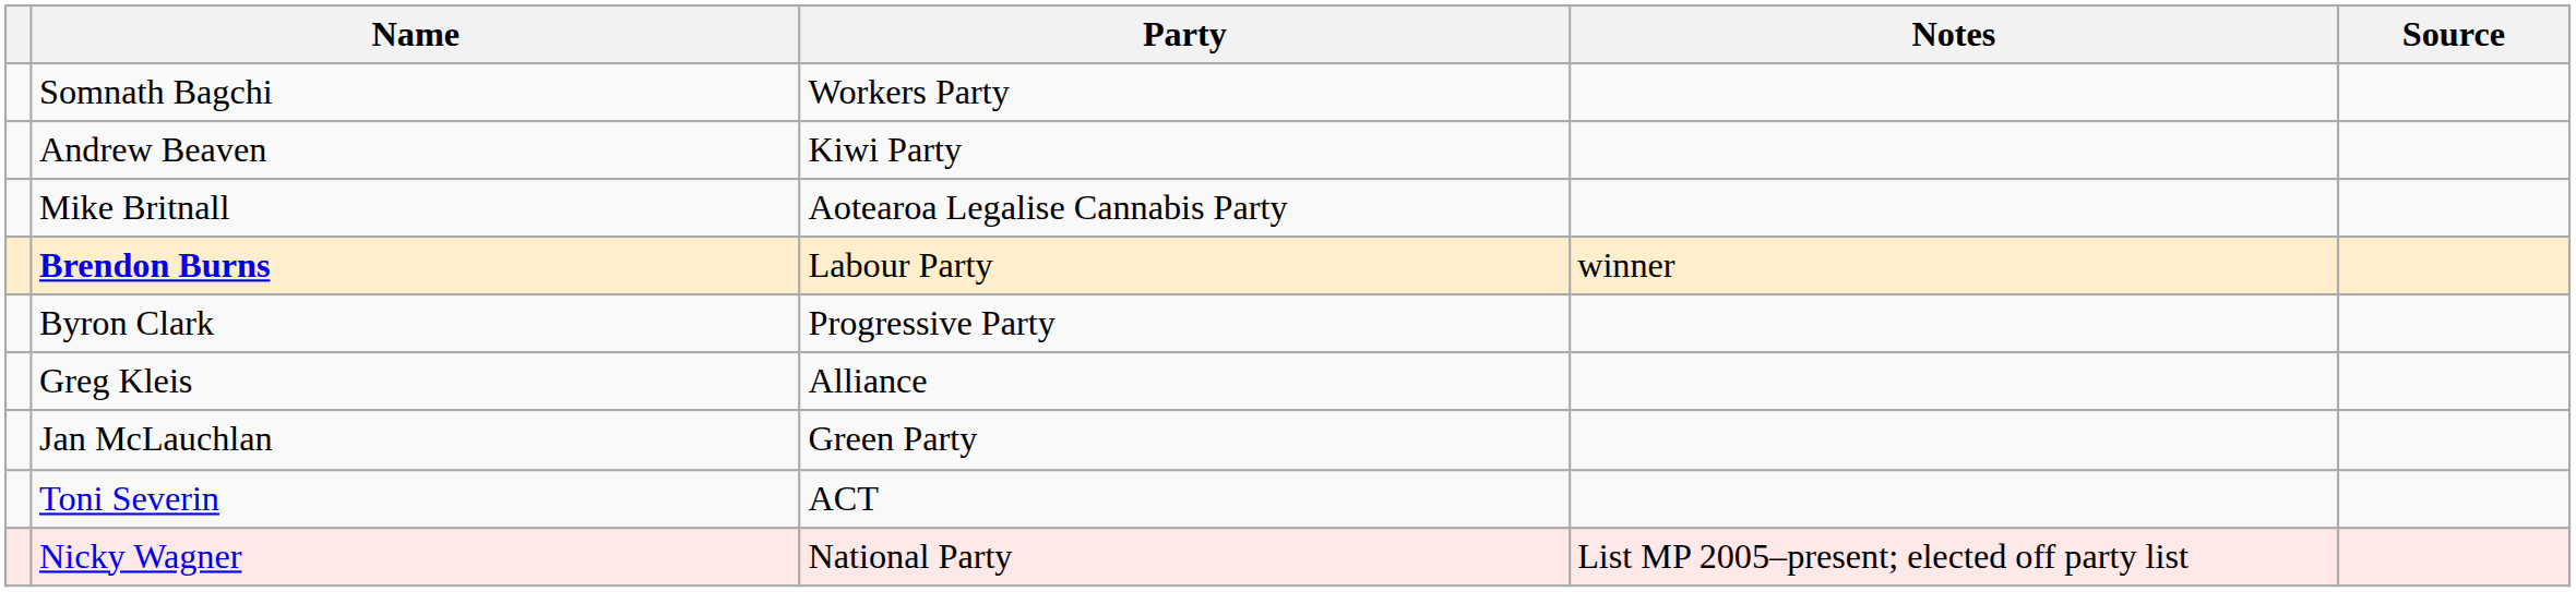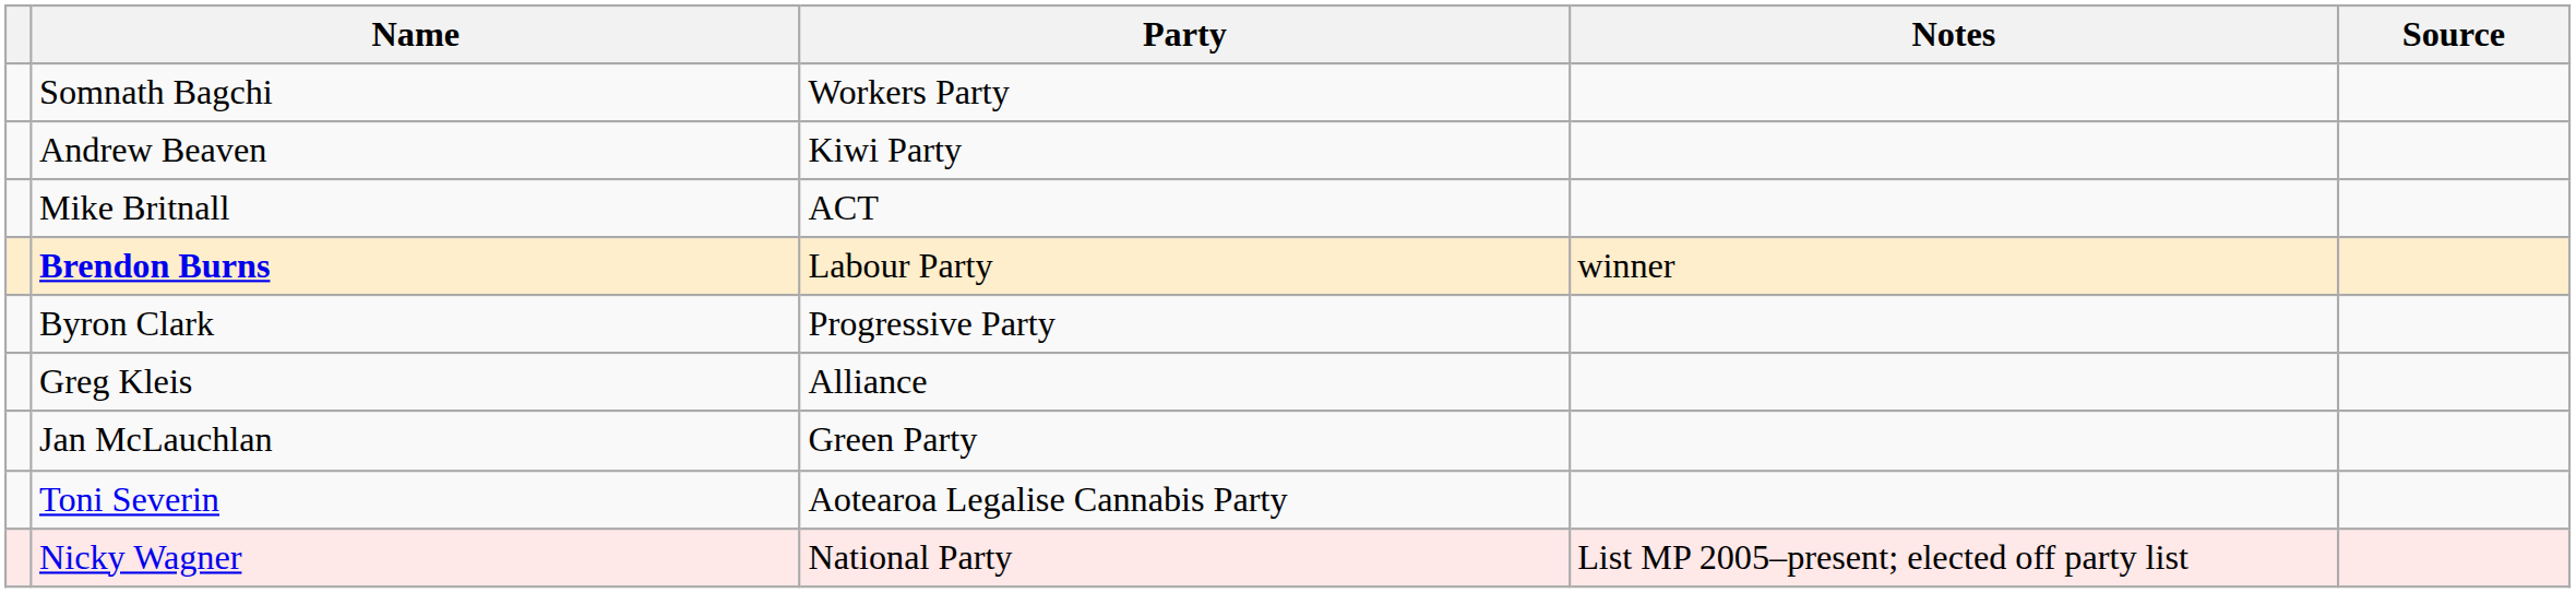 <table class="wikitable" width="70%" style="font-size:95%;">
 <tr>
 <th width=1%></th>
 <th width=30%>Name</th>
 <th width=30%>Party</th>
 <th width=30%>Notes</th>
 <th width=9%>Source</th>
 </tr>
 <tr -->
 <td bgcolor=></td>
 <td>Somnath Bagchi</td>
 <td>Workers Party</td>
 <td></td>
 <td></td>
 </tr>
 <tr -->
 <td bgcolor=></td>
 <td>Andrew Beaven</td>
 <td>Kiwi Party</td>
 <td></td>
 <td></td>
 </tr>
 <tr -->
 <td bgcolor=></td>
 <td>Mike Britnall</td>
-<td>Aotearoa Legalise Cannabis Party</td>
+<td>ACT</td>
 <td></td>
 <td></td>
 </tr>
 <tr ---- bgcolor=#FFEECC>
 <td bgcolor=></td>
 <td><strong><a href='#'>Brendon Burns</a></strong></td>
 <td>Labour Party</td>
 <td>winner</td>
 <td></td>
 </tr>
 <tr -->
 <td bgcolor=></td>
 <td>Byron Clark</td>
 <td>Progressive Party</td>
 <td></td>
 <td></td>
 </tr>
 <tr -->
 <td bgcolor=></td>
 <td>Greg Kleis</td>
 <td>Alliance</td>
 <td></td>
 <td></td>
 </tr>
 <tr -->
 <td bgcolor=></td>
 <td>Jan McLauchlan</td>
 <td>Green Party</td>
 <td></td>
 <td></td>
 </tr>
 <tr -->
 <td bgcolor=></td>
 <td><a href='#'>Toni Severin</a></td>
-<td>ACT</td>
+<td>Aotearoa Legalise Cannabis Party</td>
 <td></td>
 <td></td>
 </tr>
 <tr ---- bgcolor=#FFE8E8>
 <td bgcolor=></td>
 <td><a href='#'>Nicky Wagner</a></td>
 <td>National Party</td>
 <td>List MP 2005–present; elected off party list</td>
 <td></td>
 </tr>
 </table>
